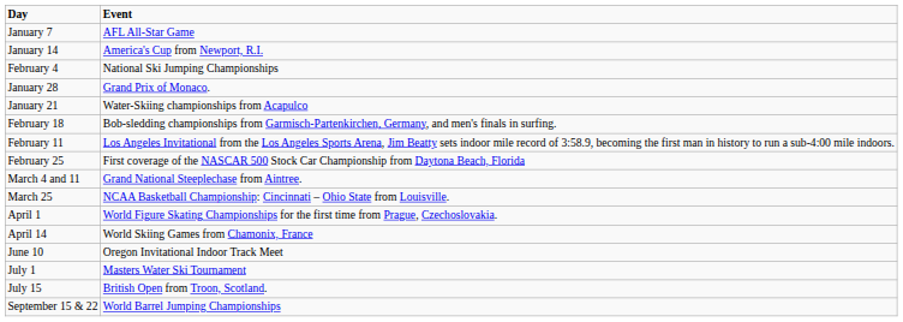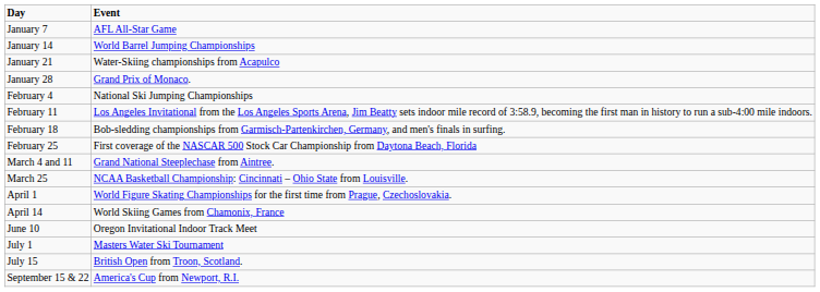 <table class="wikitable">
 <tr>
 <td><strong>Day</strong></td>
 <td><strong>Event</strong></td>
 </tr>
 <tr>
 <td>January 7</td>
 <td><a href='#'>AFL All-Star Game</a></td>
 </tr>
 <tr>
 <td>January 14</td>
-<td><a href='#'>America's Cup</a> from <a href='#'>Newport, R.I.</a></td>
+<td><a href='#'>World Barrel Jumping Championships</a></td>
+</tr>
+<tr>
+<td>January 21</td>
+<td>Water-Skiing championships from <a href='#'>Acapulco</a></td>
+</tr>
+<tr>
+<td>January 28</td>
+<td><a href='#'>Grand Prix of Monaco</a>.</td>
 </tr>
 <tr>
 <td>February 4</td>
 <td>National Ski Jumping Championships</td>
 </tr>
 <tr>
-<td>January 28</td>
-<td><a href='#'>Grand Prix of Monaco</a>.</td>
-</tr>
-<tr>
-<td>January 21</td>
-<td>Water-Skiing championships from <a href='#'>Acapulco</a></td>
+<td>February 11</td>
+<td><a href='#'>Los Angeles Invitational</a> from the <a href='#'>Los Angeles Sports Arena</a>, <a href='#'>Jim Beatty</a> sets indoor mile record of 3:58.9, becoming the first man in history to run a sub-4:00 mile indoors.</td>
 </tr>
 <tr>
 <td>February 18</td>
 <td>Bob-sledding championships from <a href='#'>Garmisch-Partenkirchen, Germany</a>, and men's finals in surfing.</td>
-</tr>
-<tr>
-<td>February 11</td>
-<td><a href='#'>Los Angeles Invitational</a> from the <a href='#'>Los Angeles Sports Arena</a>, <a href='#'>Jim Beatty</a> sets indoor mile record of 3:58.9, becoming the first man in history to run a sub-4:00 mile indoors.</td>
 </tr>
 <tr>
 <td>February 25</td>
 <td>First coverage of the <a href='#'>NASCAR 500</a> Stock Car Championship from <a href='#'>Daytona Beach, Florida</a></td>
 </tr>
 <tr>
 <td>March 4 and 11</td>
 <td><a href='#'>Grand National Steeplechase</a> from <a href='#'>Aintree</a>.</td>
 </tr>
 <tr>
 <td>March 25</td>
 <td><a href='#'>NCAA Basketball Championship</a>: <a href='#'>Cincinnati</a> – <a href='#'>Ohio State</a> from <a href='#'>Louisville</a>.</td>
 </tr>
 <tr>
 <td>April 1</td>
 <td><a href='#'>World Figure Skating Championships</a> for the first time from <a href='#'>Prague</a>, <a href='#'>Czechoslovakia</a>.</td>
 </tr>
 <tr>
 <td>April 14</td>
 <td>World Skiing Games from <a href='#'>Chamonix, France</a></td>
 </tr>
 <tr>
 <td>June 10</td>
 <td>Oregon Invitational Indoor Track Meet</td>
 </tr>
 <tr>
 <td>July 1</td>
 <td><a href='#'>Masters Water Ski Tournament</a></td>
 </tr>
 <tr>
 <td>July 15</td>
 <td><a href='#'>British Open</a> from <a href='#'>Troon, Scotland</a>.</td>
 </tr>
 <tr>
 <td>September 15 & 22</td>
-<td><a href='#'>World Barrel Jumping Championships</a></td>
+<td><a href='#'>America's Cup</a> from <a href='#'>Newport, R.I.</a></td>
 </tr>
 </table>
